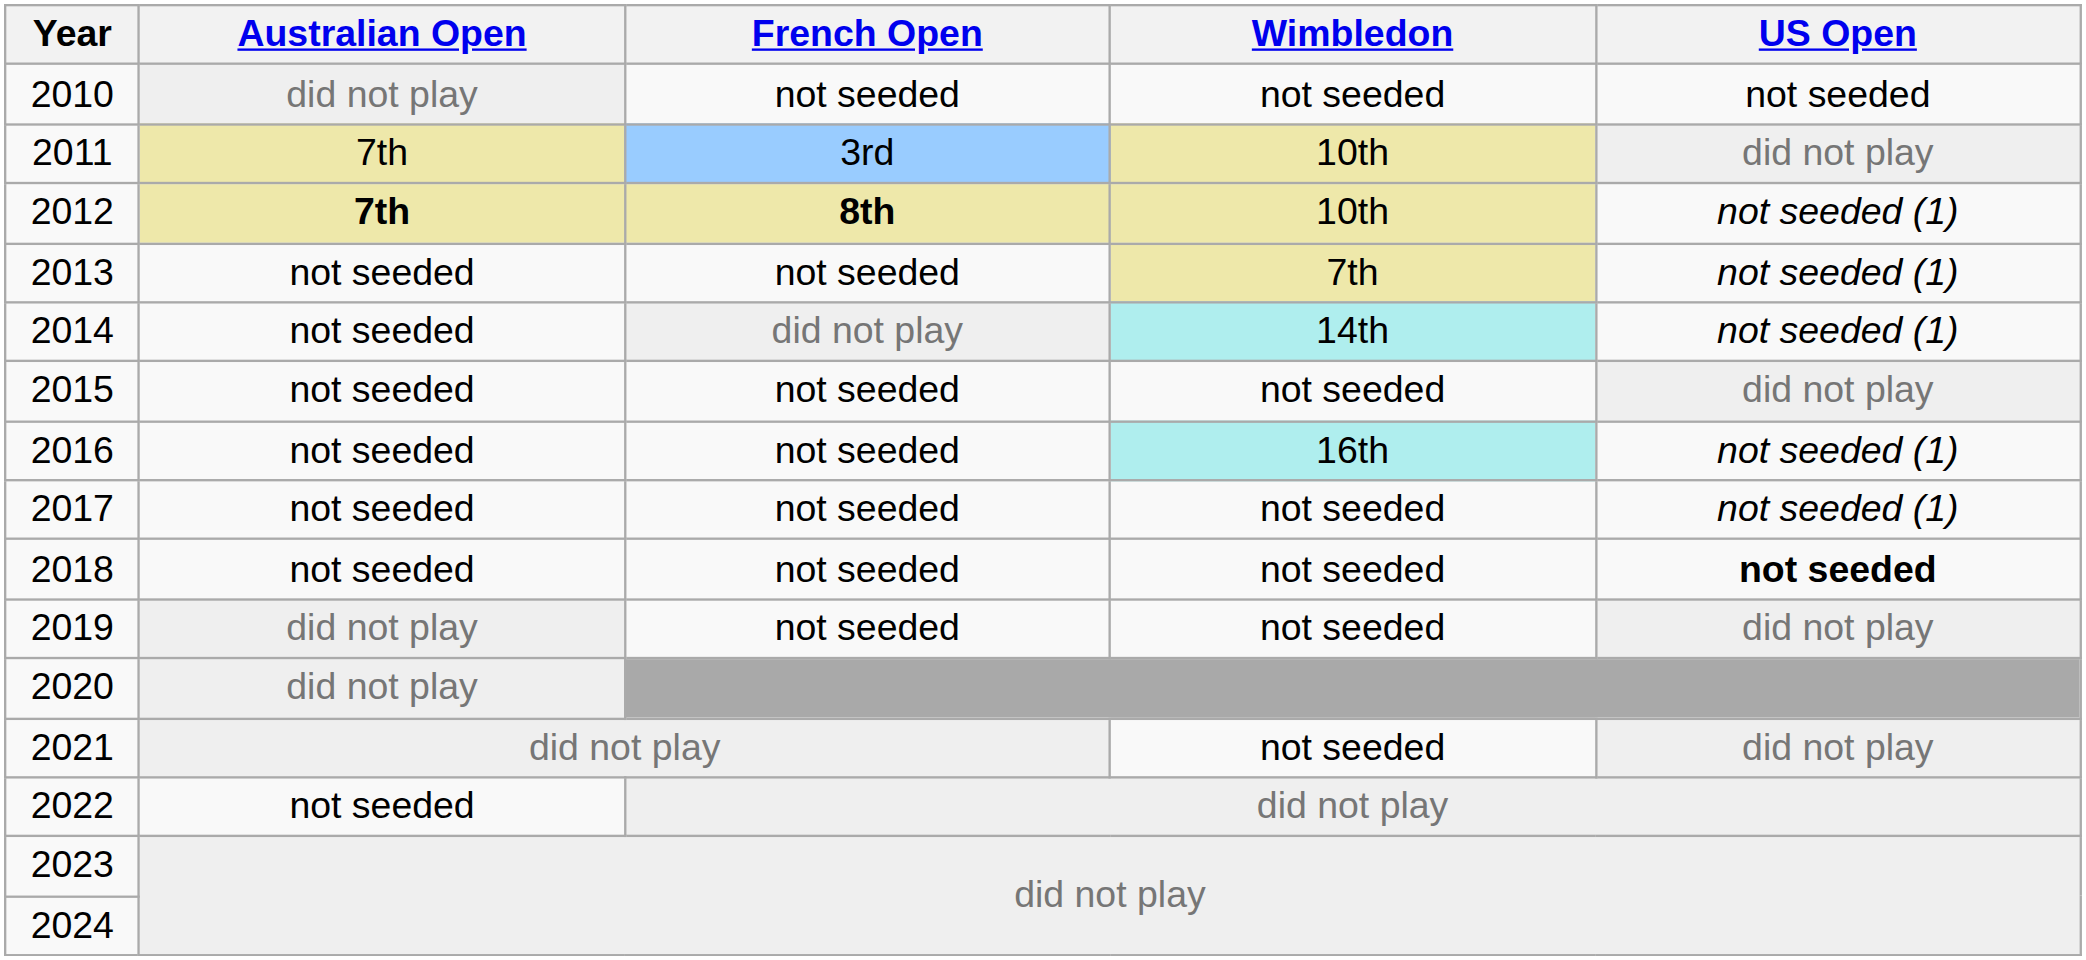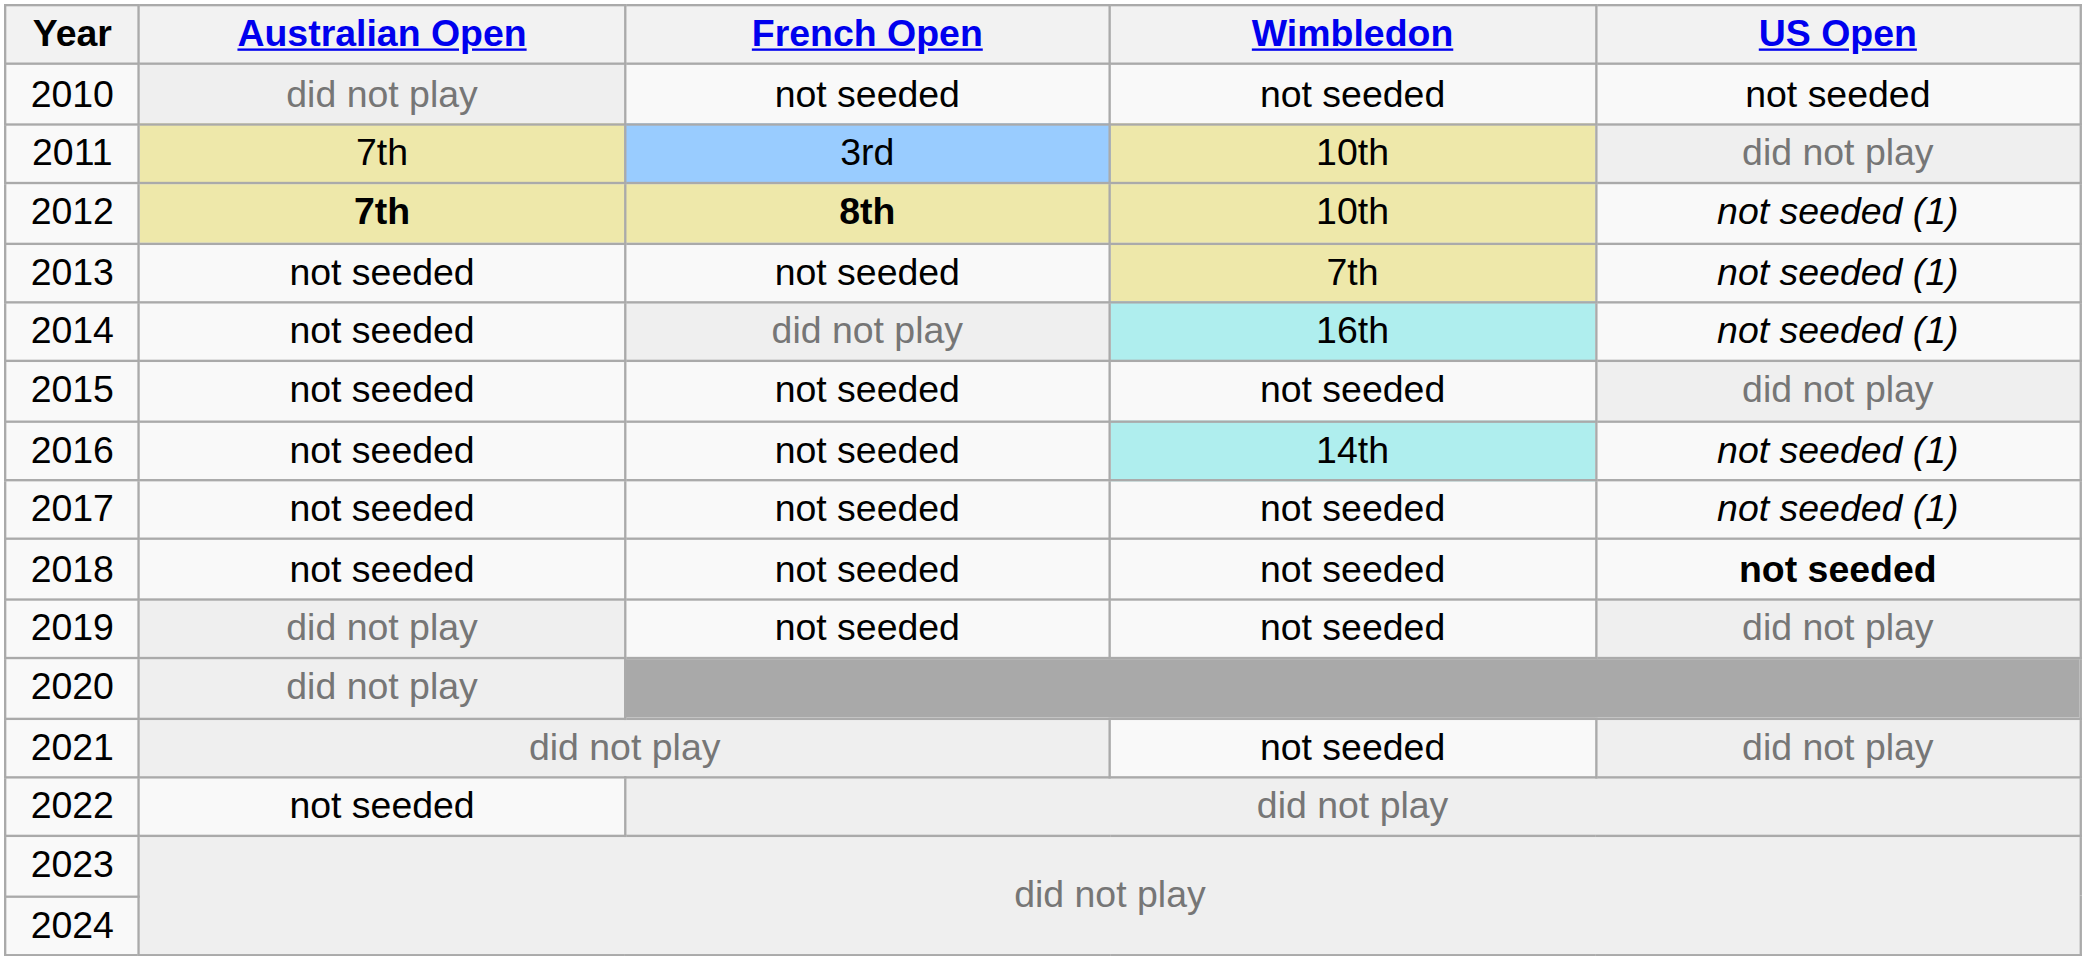 <table class=wikitable style=font-size:100%;text-align:center>
 <tr>
 <th width=50>Year</th>
 <th width=200><a href='#'>Australian Open</a></th>
 <th width=200><a href='#'>French Open</a></th>
 <th width=200><a href='#'>Wimbledon</a></th>
 <th width=200><a href='#'>US Open</a></th>
 </tr>
 <tr>
 <td>2010</td>
 <td style="color:#767676; background:#efefef">did not play</td>
 <td>not seeded</td>
 <td>not seeded</td>
 <td>not seeded</td>
 </tr>
 <tr>
 <td>2011</td>
 <td bgcolor=#EEE8AA>7th</td>
 <td bgcolor=#99ccff>3rd</td>
 <td bgcolor=#EEE8AA>10th</td>
 <td style="color:#767676; background:#efefef">did not play</td>
 </tr>
 <tr>
 <td>2012</td>
 <td bgcolor=#EEE8AA><strong>7th</strong></td>
 <td bgcolor=#EEE8AA><strong>8th</strong></td>
 <td bgcolor=#EEE8AA>10th</td>
 <td><em>not seeded (1)</em></td>
 </tr>
 <tr>
 <td>2013</td>
 <td>not seeded</td>
 <td>not seeded</td>
 <td bgcolor=#EEE8AA>7th</td>
 <td><em>not seeded (1)</em></td>
 </tr>
 <tr>
 <td>2014</td>
 <td>not seeded</td>
 <td style="color:#767676; background:#efefef">did not play</td>
-<td style="background:#afeeee">14th</td>
+<td style="background:#afeeee">16th</td>
 <td><em>not seeded (1)</em></td>
 </tr>
 <tr>
 <td>2015</td>
 <td>not seeded</td>
 <td>not seeded</td>
 <td>not seeded</td>
 <td style="color:#767676; background:#efefef">did not play</td>
 </tr>
 <tr>
 <td>2016</td>
 <td>not seeded</td>
 <td>not seeded</td>
-<td style="background:#afeeee">16th</td>
+<td style="background:#afeeee">14th</td>
 <td><em>not seeded (1)</em></td>
 </tr>
 <tr>
 <td>2017</td>
 <td>not seeded</td>
 <td>not seeded</td>
 <td>not seeded</td>
 <td><em>not seeded (1)</em></td>
 </tr>
 <tr>
 <td>2018</td>
 <td>not seeded</td>
 <td>not seeded</td>
 <td>not seeded</td>
 <td><strong>not seeded</strong></td>
 </tr>
 <tr>
 <td>2019</td>
 <td style="color:#767676; background:#efefef">did not play</td>
 <td>not seeded</td>
 <td>not seeded</td>
 <td style="color:#767676; background:#efefef">did not play</td>
 </tr>
 <tr>
 <td>2020</td>
 <td style="color:#767676; background:#efefef">did not play</td>
 <td colspan=3 bgcolor="darkgray"></td>
 </tr>
 <tr>
 <td>2021</td>
 <td colspan=2 style="color:#767676; background:#efefef">did not play</td>
 <td>not seeded</td>
 <td style="color:#767676; background:#efefef">did not play</td>
 </tr>
 <tr>
 <td>2022</td>
 <td>not seeded</td>
 <td colspan=3 style="color:#767676; background:#efefef">did not play</td>
 </tr>
 <tr>
 <td>2023</td>
 <td rowspan=2 colspan=4 style="color:#767676; background:#efefef">did not play</td>
 </tr>
 <tr>
 <td>2024</td>
 </tr>
 </table>
